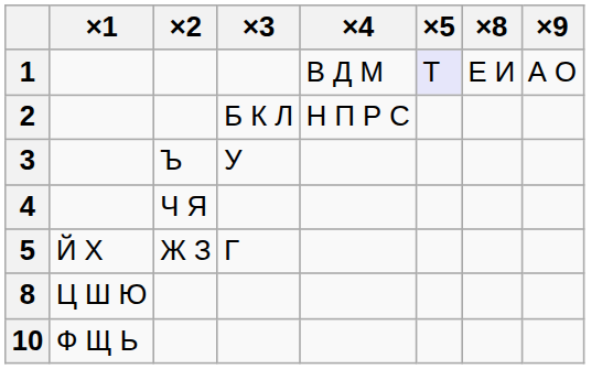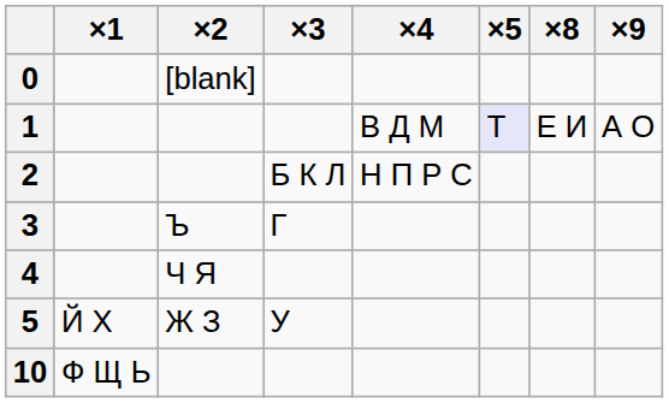 <table class="wikitable floatright">
 <tr>
 <th></th>
 <th>×1</th>
 <th>×2</th>
 <th>×3</th>
 <th>×4</th>
 <th>×5</th>
 <th>×8</th>
 <th>×9</th>
+</tr>
+<tr>
+<th>0</th>
+<td></td>
+<td>[blank]</td>
+<td></td>
+<td></td>
+<td></td>
+<td></td>
+<td></td>
 </tr>
 <tr>
 <th>1</th>
 <td></td>
 <td></td>
 <td></td>
 <td>В Д М</td>
 <td style="background: lavender;">Т</td>
 <td>Е И</td>
 <td>А О</td>
 </tr>
 <tr>
 <th>2</th>
 <td></td>
 <td></td>
 <td>Б К Л</td>
 <td>Н П Р С</td>
 <td></td>
 <td></td>
 <td></td>
 </tr>
 <tr>
 <th>3</th>
 <td></td>
 <td>Ъ</td>
-<td>У</td>
+<td>Г</td>
 <td></td>
 <td></td>
 <td></td>
 <td></td>
 </tr>
 <tr>
 <th>4</th>
 <td></td>
 <td>Ч Я</td>
 <td></td>
 <td></td>
 <td></td>
 <td></td>
 <td></td>
 </tr>
 <tr>
 <th>5</th>
 <td>Й Х</td>
 <td>Ж З</td>
-<td>Г</td>
-<td></td>
-<td></td>
-<td></td>
-<td></td>
-</tr>
-<tr>
-<th>8</th>
-<td>Ц Ш Ю</td>
-<td></td>
-<td></td>
+<td>У</td>
 <td></td>
 <td></td>
 <td></td>
 <td></td>
 </tr>
 <tr>
 <th>10</th>
 <td>Ф Щ Ь</td>
 <td></td>
 <td></td>
 <td></td>
 <td></td>
 <td></td>
 <td></td>
 </tr>
 </table>
